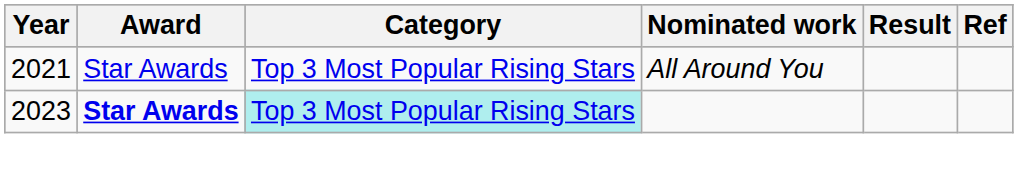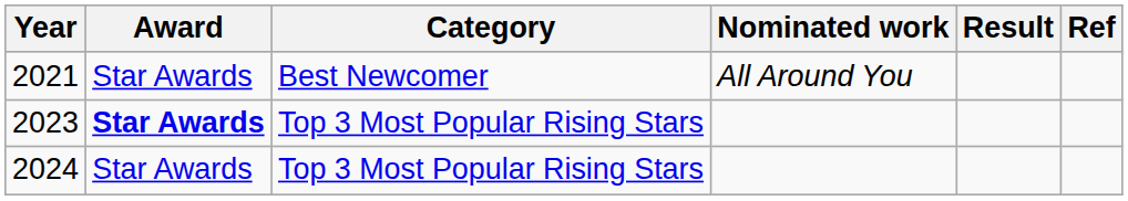 <table class="wikitable sortable">
 <tr>
 <th>Year</th>
 <th>Award</th>
 <th>Category</th>
 <th>Nominated work</th>
 <th>Result</th>
 <th class="unsortable">Ref</th>
 </tr>
 <tr>
 <td rowspan=1>2021</td>
 <td><a href='#'>Star Awards</a></td>
-<td><a href='#'>Top 3 Most Popular Rising Stars</a></td>
+<td><a href='#'>Best Newcomer</a></td>
 <td><em>All Around You</em></td>
 <td></td>
 <td></td>
 </tr>
 <tr>
 <td rowspan=1>2023</td>
 <td rowspan=1><strong><a href='#'>Star Awards</a></strong></td>
-<td style="background: paleturquoise;"><a href='#'>Top 3 Most Popular Rising Stars</a></td>
+<td><a href='#'>Top 3 Most Popular Rising Stars</a></td>
+<td></td>
+<td></td>
+<td></td>
+</tr>
+<tr>
+<td>2024</td>
+<td><a href='#'>Star Awards</a></td>
+<td><a href='#'>Top 3 Most Popular Rising Stars</a></td>
 <td></td>
 <td></td>
 <td></td>
 </tr>
 </table>
